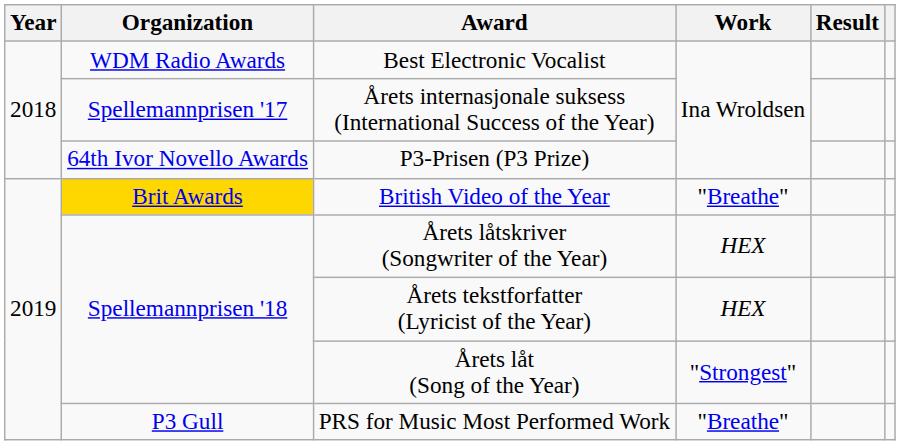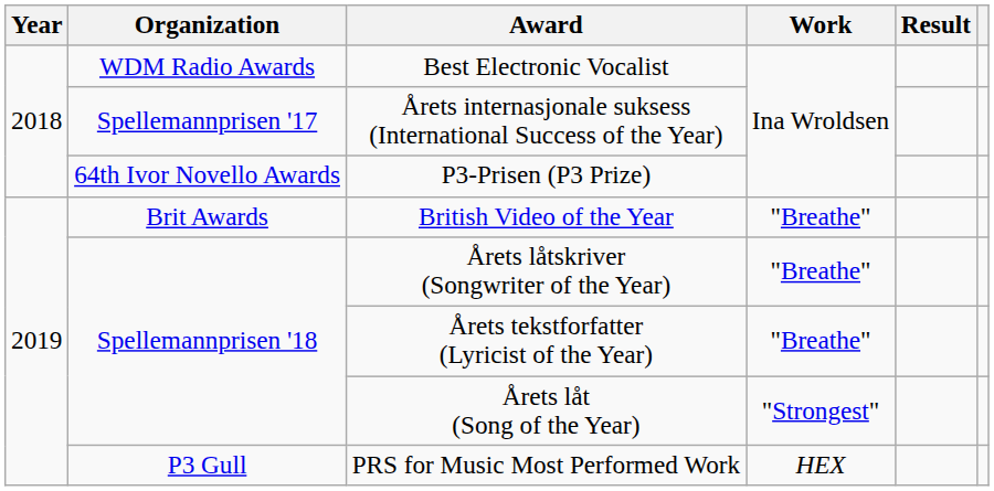 <table class="wikitable plainrowheaders" style="text-align:center;">
 <tr>
 <th>Year</th>
 <th>Organization</th>
 <th>Award</th>
 <th>Work</th>
 <th>Result</th>
 <th></th>
 </tr>
 <tr>
 <td rowspan="3">2018</td>
 <td><a href='#'>WDM Radio Awards</a></td>
 <td>Best Electronic Vocalist</td>
 <td rowspan="3">Ina Wroldsen</td>
 <td></td>
 <td></td>
 </tr>
 <tr>
 <td><a href='#'>Spellemannprisen '17</a></td>
 <td>Årets internasjonale suksess <br>(International Success of the Year)</td>
 <td></td>
 <td></td>
 </tr>
 <tr>
 <td rowspan="1"><a href='#'>64th Ivor Novello Awards</a></td>
 <td>P3-Prisen (P3 Prize)</td>
 <td></td>
 <td></td>
 </tr>
 <tr>
 <td rowspan="5">2019</td>
-<td style="background: gold;"><a href='#'>Brit Awards</a></td>
+<td><a href='#'>Brit Awards</a></td>
 <td><a href='#'>British Video of the Year</a></td>
 <td>"<a href='#'>Breathe</a>" <br></td>
 <td></td>
 <td></td>
 </tr>
 <tr>
 <td rowspan="3"><a href='#'>Spellemannprisen '18</a></td>
 <td>Årets låtskriver <br>(Songwriter of the Year)</td>
-<td><em>HEX</em> <br></td>
+<td>"<a href='#'>Breathe</a>" <br></td>
 <td></td>
 <td></td>
 </tr>
 <tr>
 <td>Årets tekstforfatter <br>(Lyricist of the Year)</td>
-<td><em>HEX</em> <br></td>
+<td>"<a href='#'>Breathe</a>" <br></td>
 <td></td>
 <td></td>
 </tr>
 <tr>
 <td>Årets låt <br>(Song of the Year)</td>
 <td>"<a href='#'>Strongest</a>"</td>
 <td></td>
 <td></td>
 </tr>
 <tr>
 <td><a href='#'>P3 Gull</a></td>
 <td>PRS for Music Most Performed Work</td>
-<td>"<a href='#'>Breathe</a>" <br></td>
+<td><em>HEX</em> <br></td>
 <td></td>
 <td></td>
 </tr>
 </table>
